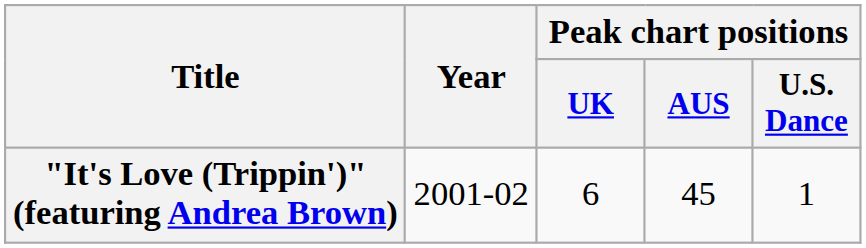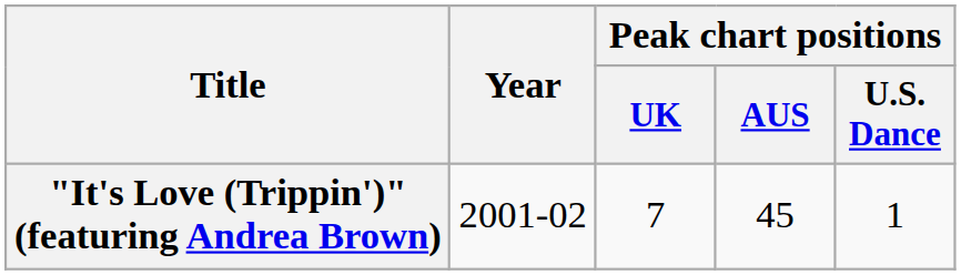 <table class="wikitable plainrowheaders" style="text-align:center;">
 <tr>
 <th scope="col" rowspan="2">Title</th>
 <th scope="col" rowspan="2">Year</th>
 <th scope="col" colspan="3">Peak chart positions</th>
 </tr>
 <tr>
 <th scope="col" style="width:3em;font-size:90%;"><a href='#'>UK</a></th>
 <th scope="col" style="width:3em;font-size:90%;"><a href='#'>AUS</a><br></th>
 <th scope="col" style="width:3em;font-size:90%;">U.S. <a href='#'>Dance</a></th>
 </tr>
 <tr>
 <th scope="row">"It's Love (Trippin')" <br> (featuring <a href='#'>Andrea Brown</a>)</th>
 <td rowspan="2">2001-02</td>
-<td>6</td>
+<td>7</td>
 <td>45</td>
 <td>1</td>
 </tr>
 </table>
